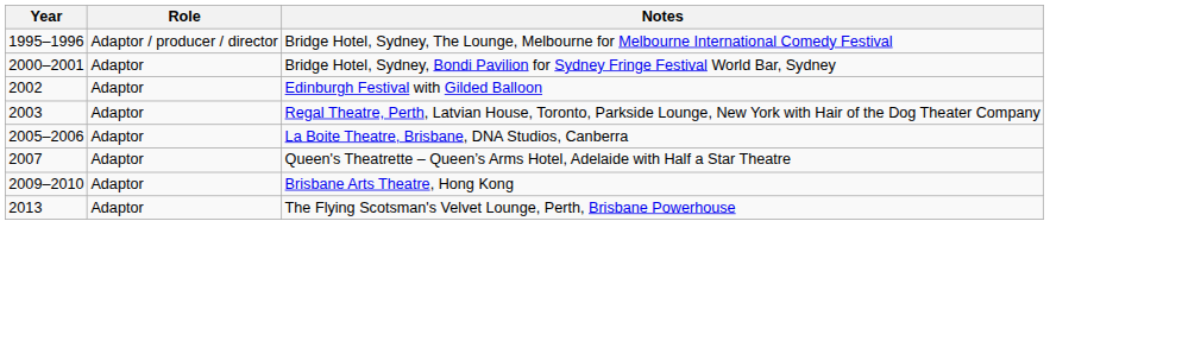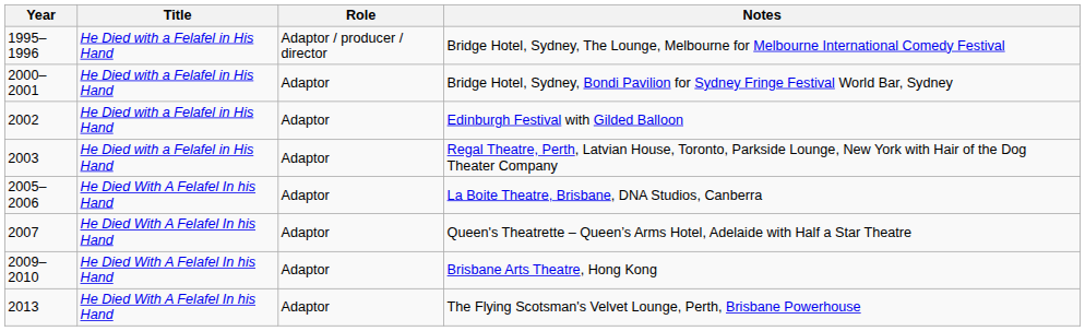 <table class="wikitable">
 <tr>
 <th>Year</th>
+<th>Title</th>
 <th>Role</th>
 <th>Notes</th>
 </tr>
 <tr>
 <td>1995–1996</td>
+<td><em><a href='#'>He Died with a Felafel in His Hand</a></em></td>
 <td>Adaptor / producer / director</td>
 <td>Bridge Hotel, Sydney, The Lounge, Melbourne for <a href='#'>Melbourne International Comedy Festival</a></td>
 </tr>
 <tr>
 <td>2000–2001</td>
+<td><em><a href='#'>He Died with a Felafel in His Hand</a></em></td>
 <td>Adaptor</td>
 <td>Bridge Hotel, Sydney, <a href='#'>Bondi Pavilion</a> for <a href='#'>Sydney Fringe Festival</a> World Bar, Sydney</td>
 </tr>
 <tr>
 <td>2002</td>
+<td><em><a href='#'>He Died with a Felafel in His Hand</a></em></td>
 <td>Adaptor</td>
 <td><a href='#'>Edinburgh Festival</a> with <a href='#'>Gilded Balloon</a></td>
 </tr>
 <tr>
 <td>2003</td>
+<td><em><a href='#'>He Died with a Felafel in His Hand</a></em></td>
 <td>Adaptor</td>
 <td><a href='#'>Regal Theatre, Perth</a>, Latvian House, Toronto, Parkside Lounge, New York with Hair of the Dog Theater Company</td>
 </tr>
 <tr>
 <td>2005–2006</td>
+<td><em><a href='#'>He Died With A Felafel In his Hand</a></em></td>
 <td>Adaptor</td>
 <td><a href='#'>La Boite Theatre, Brisbane</a>, DNA Studios, Canberra</td>
 </tr>
 <tr>
 <td>2007</td>
+<td><em><a href='#'>He Died With A Felafel In his Hand</a></em></td>
 <td>Adaptor</td>
 <td>Queen's Theatrette – Queen’s Arms Hotel, Adelaide with Half a Star Theatre</td>
 </tr>
 <tr>
 <td>2009–2010</td>
+<td><em><a href='#'>He Died With A Felafel In his Hand</a></em></td>
 <td>Adaptor</td>
 <td><a href='#'>Brisbane Arts Theatre</a>, Hong Kong</td>
 </tr>
 <tr>
 <td>2013</td>
+<td><em><a href='#'>He Died With A Felafel In his Hand</a></em></td>
 <td>Adaptor</td>
 <td>The Flying Scotsman's Velvet Lounge, Perth, <a href='#'>Brisbane Powerhouse</a></td>
 </tr>
 </table>
